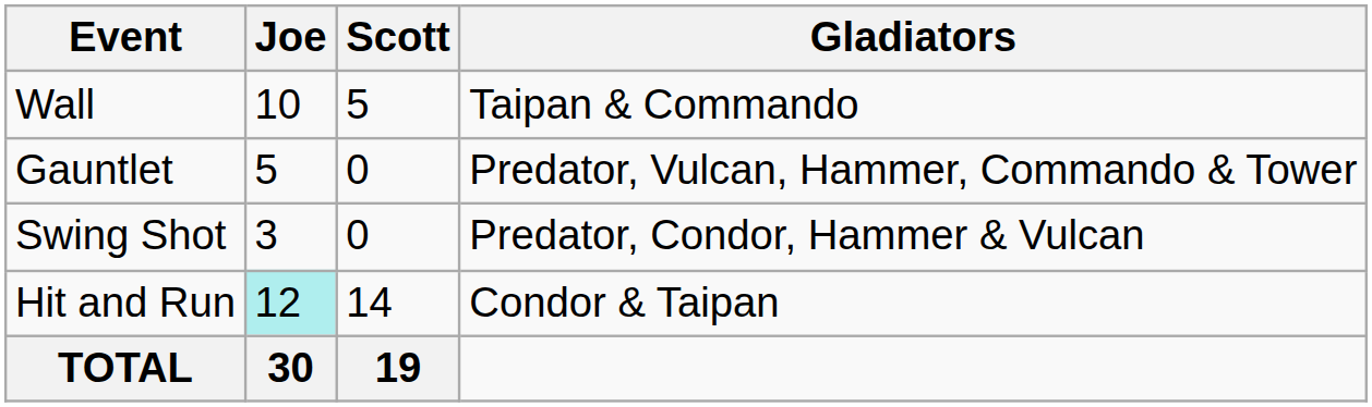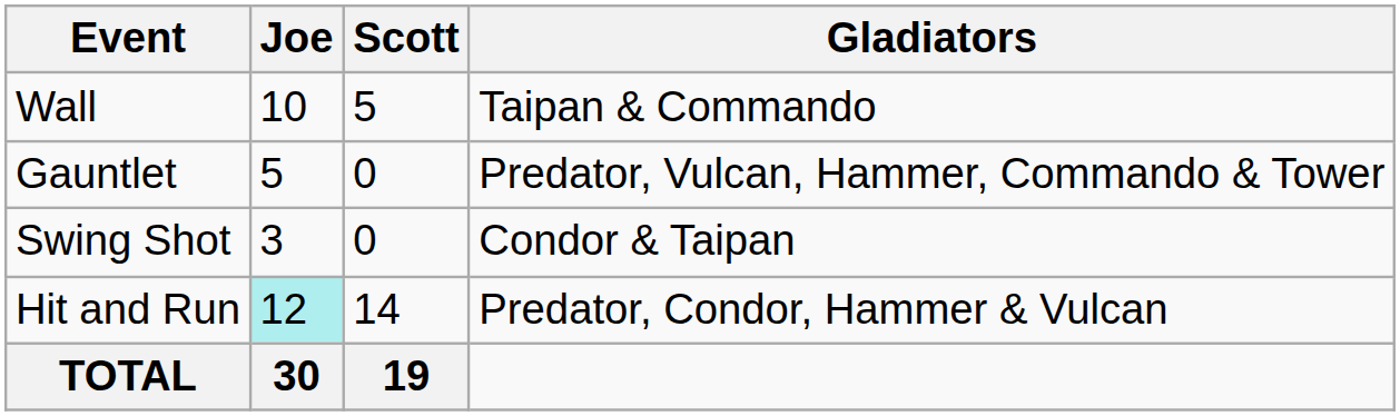 <table class="wikitable">
 <tr>
 <th>Event</th>
 <th>Joe</th>
 <th>Scott</th>
 <th>Gladiators</th>
 </tr>
 <tr>
 <td>Wall</td>
 <td>10</td>
 <td>5</td>
 <td>Taipan & Commando</td>
 </tr>
 <tr>
 <td>Gauntlet</td>
 <td>5</td>
 <td>0</td>
 <td>Predator, Vulcan, Hammer, Commando & Tower</td>
 </tr>
 <tr>
 <td>Swing Shot</td>
 <td>3</td>
 <td>0</td>
-<td>Predator, Condor, Hammer & Vulcan</td>
+<td>Condor & Taipan</td>
 </tr>
 <tr>
 <td>Hit and Run</td>
 <td style="background: paleturquoise;">12</td>
 <td>14</td>
-<td>Condor & Taipan</td>
+<td>Predator, Condor, Hammer & Vulcan</td>
 </tr>
 <tr>
 <th>TOTAL</th>
 <th>30</th>
 <th>19</th>
 </tr>
 </table>
